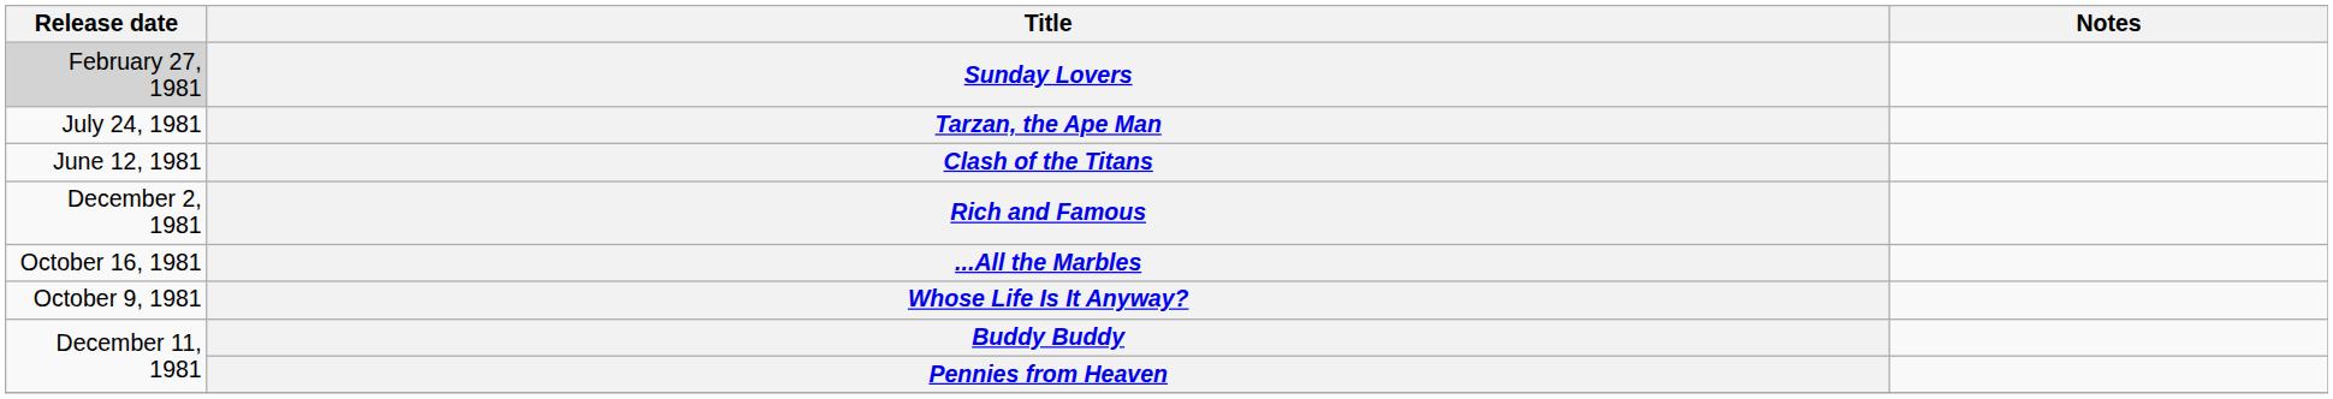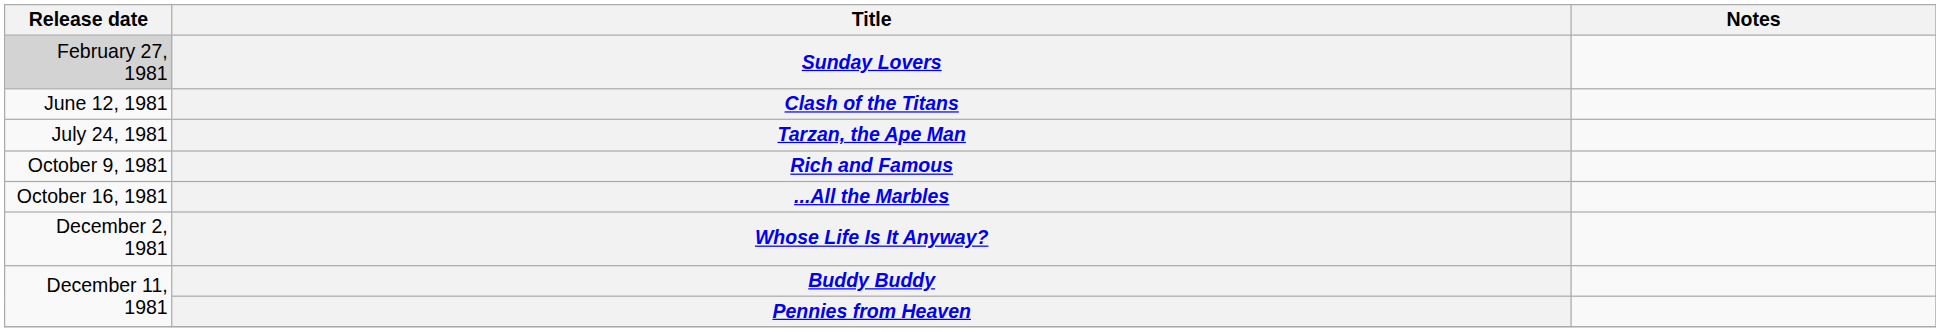 <table class="wikitable sortable" style="width:100%;">
 <tr>
 <th scope="col" style="width:130px;">Release date</th>
 <th>Title</th>
 <th>Notes</th>
 </tr>
 <tr>
 <td style="background: lightgrey; text-align:right;">February 27, 1981</td>
 <th scope="row"><em><a href='#'>Sunday Lovers</a></em></th>
 <td></td>
 </tr>
 <tr>
+<td style="text-align:right;">June 12, 1981</td>
+<th scope="row"><em><a href='#'>Clash of the Titans</a></em></th>
+<td></td>
+</tr>
+<tr>
 <td style="text-align:right;">July 24, 1981</td>
 <th scope="row"><em><a href='#'>Tarzan, the Ape Man</a></em></th>
 <td></td>
 </tr>
 <tr>
-<td style="text-align:right;">June 12, 1981</td>
-<th scope="row"><em><a href='#'>Clash of the Titans</a></em></th>
-<td></td>
-</tr>
-<tr>
-<td style="text-align:right;">December 2, 1981</td>
+<td style="text-align:right;">October 9, 1981</td>
 <th scope="row"><em><a href='#'>Rich and Famous</a></em></th>
 <td></td>
 </tr>
 <tr>
 <td style="text-align:right;">October 16, 1981</td>
 <th scope="row"><em><a href='#'>...All the Marbles</a></em></th>
 <td></td>
 </tr>
 <tr>
-<td style="text-align:right;">October 9, 1981</td>
+<td style="text-align:right;">December 2, 1981</td>
 <th scope="row"><em><a href='#'>Whose Life Is It Anyway?</a></em></th>
 <td></td>
 </tr>
 <tr>
 <td style="text-align:right;" rowspan="2">December 11, 1981</td>
 <th scope="row"><em><a href='#'>Buddy Buddy</a></em></th>
 <td></td>
 </tr>
 <tr>
 <th scope="row"><em><a href='#'>Pennies from Heaven</a></em></th>
 <td></td>
 </tr>
 <tr>
 </tr>
 </table>
